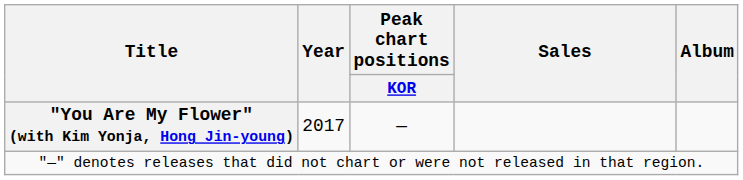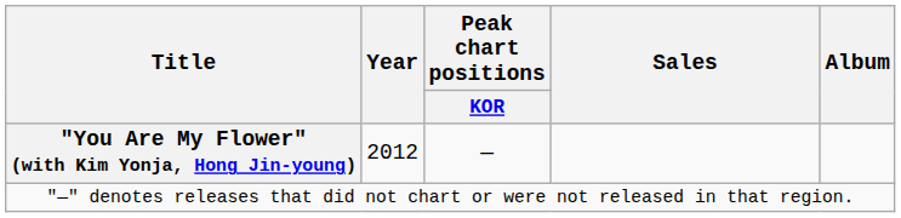 <table class="wikitable plainrowheaders" style="text-align:center;">
 <tr>
 <th scope="col" rowspan="2">Title</th>
 <th scope="col" rowspan="2">Year</th>
 <th scope="col">Peak chart positions</th>
 <th scope="col" rowspan="2" style="width:12em;">Sales<br></th>
 <th scope="col" rowspan="2">Album</th>
 </tr>
 <tr>
 <th scope="col" style="width:3.5em;font-size:90%;"><a href='#'>KOR</a><br></th>
 </tr>
 <tr>
 <th scope="row">"You Are My Flower"  <br><small>(with Kim Yonja, <a href='#'>Hong Jin-young</a>)</small></th>
-<td rowspan="1">2017</td>
+<td rowspan="1">2012</td>
 <td>—</td>
 <td></td>
 <td></td>
 </tr>
 <tr>
 <td colspan="7" style="font-size:8pt;">"—" denotes releases that did not chart or were not released in that region.</td>
 </tr>
 </table>
